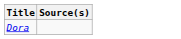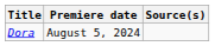 <table class="wikitable sortable">
 <tr>
 <th>Title</th>
+<th>Premiere date</th>
 <th>Source(s)</th>
 </tr>
 <tr>
 <td><em><a href='#'>Dora</a></em></td>
+<td>August 5, 2024</td>
 <td></td>
 </tr>
 </table>
